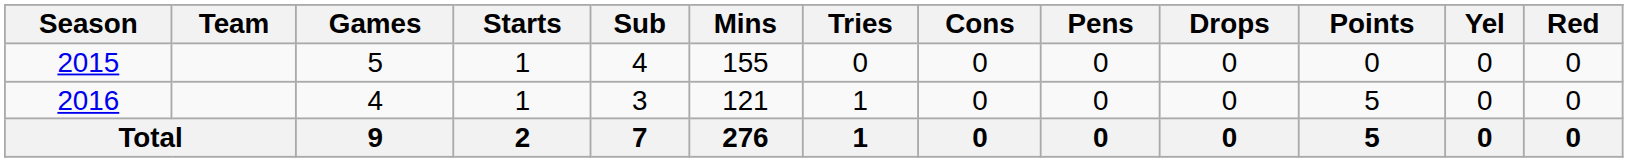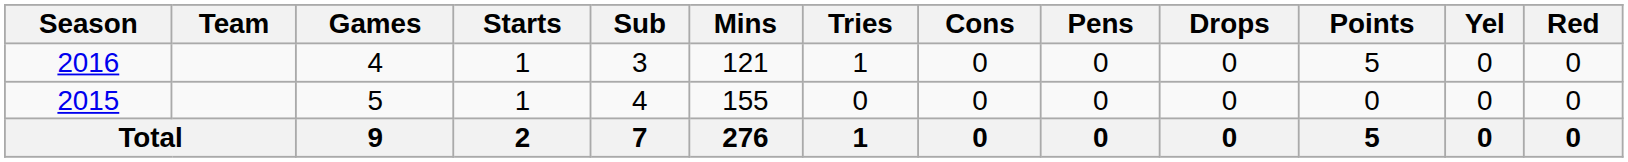 <table class="wikitable" style="text-align:center; line-height:90%; font-size:95%; width:70%;">
 <tr>
 <th>Season</th>
 <th>Team</th>
 <th>Games</th>
 <th>Starts</th>
 <th>Sub</th>
 <th>Mins</th>
 <th>Tries</th>
 <th>Cons</th>
 <th>Pens</th>
 <th>Drops</th>
 <th>Points</th>
 <th>Yel</th>
 <th>Red</th>
 </tr>
 <tr>
+<td><a href='#'>2016</a></td>
+<td></td>
+<td>4</td>
+<td>1</td>
+<td>3</td>
+<td>121</td>
+<td>1</td>
+<td>0</td>
+<td>0</td>
+<td>0</td>
+<td>5</td>
+<td>0</td>
+<td>0</td>
+</tr>
+<tr>
 <td><a href='#'>2015</a></td>
 <td></td>
 <td>5</td>
 <td>1</td>
 <td>4</td>
 <td>155</td>
 <td>0</td>
 <td>0</td>
 <td>0</td>
 <td>0</td>
 <td>0</td>
-<td>0</td>
-<td>0</td>
-</tr>
-<tr>
-<td><a href='#'>2016</a></td>
-<td></td>
-<td>4</td>
-<td>1</td>
-<td>3</td>
-<td>121</td>
-<td>1</td>
-<td>0</td>
-<td>0</td>
-<td>0</td>
-<td>5</td>
 <td>0</td>
 <td>0</td>
 </tr>
 <tr>
 <th colspan="2">Total</th>
 <th>9</th>
 <th>2</th>
 <th>7</th>
 <th>276</th>
 <th>1</th>
 <th>0</th>
 <th>0</th>
 <th>0</th>
 <th>5</th>
 <th>0</th>
 <th>0</th>
 </tr>
 </table>
